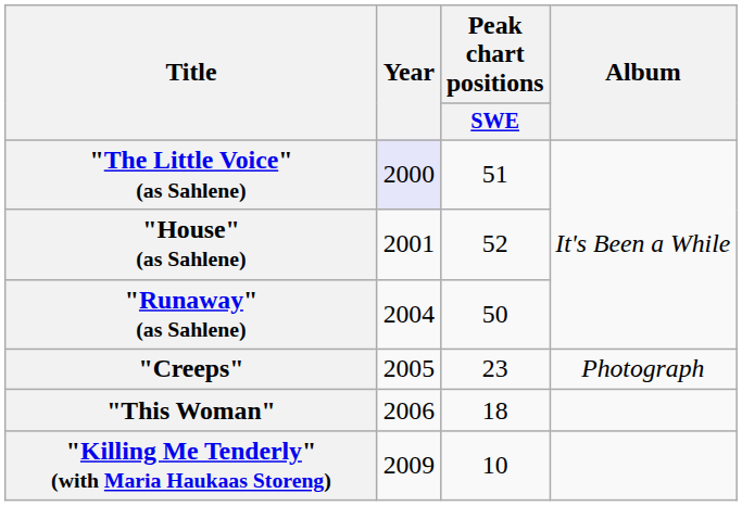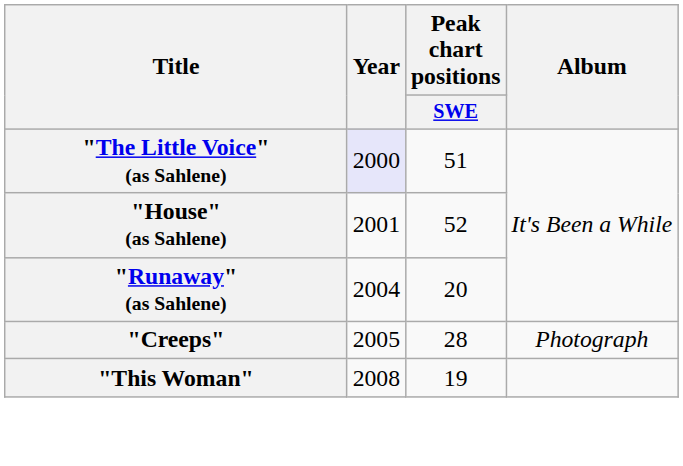 <table class="wikitable plainrowheaders" style="text-align:center;">
 <tr>
 <th scope="col" rowspan="2" style="width:14em;">Title</th>
 <th scope="col" rowspan="2" style="width:1em;">Year</th>
 <th scope="col" colspan="1">Peak chart positions</th>
 <th scope="col" rowspan="2">Album</th>
 </tr>
 <tr>
 <th scope="col" style="width:3em; font-size:85%;"><a href='#'>SWE</a><br></th>
 </tr>
 <tr>
 <th scope="row">"<a href='#'>The Little Voice</a>"<br><small>(as Sahlene)</small></th>
 <td style="background: lavender;">2000</td>
 <td>51</td>
 <td rowspan="3"><em>It's Been a While</em></td>
 </tr>
 <tr>
 <th scope="row">"House"<br><small>(as Sahlene)</small></th>
 <td>2001</td>
 <td>52</td>
 </tr>
 <tr>
 <th scope="row">"<a href='#'>Runaway</a>"<br><small>(as Sahlene)</small></th>
 <td>2004</td>
-<td>50</td>
+<td>20</td>
 </tr>
 <tr>
 <th scope="row">"Creeps"</th>
 <td>2005</td>
-<td>23</td>
+<td>28</td>
 <td><em>Photograph</em></td>
 </tr>
 <tr>
 <th scope="row">"This Woman"</th>
-<td>2006</td>
-<td>18</td>
-<td></td>
-</tr>
-<tr>
-<th scope="row">"<a href='#'>Killing Me Tenderly</a>"<br><small>(with <a href='#'>Maria Haukaas Storeng</a>)</small></th>
-<td>2009</td>
-<td>10</td>
+<td>2008</td>
+<td>19</td>
 <td></td>
 </tr>
 </table>
